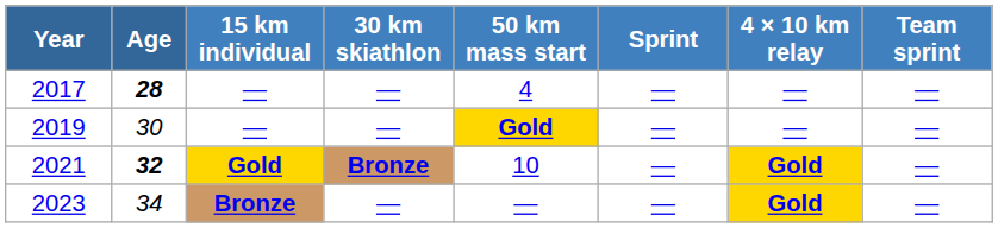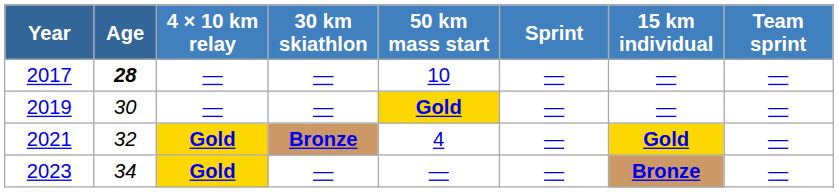 <table class="wikitable" style="font-size:95%; text-align:center; border:grey solid 1px; border-collapse:collapse; background:#ffffff;">
 <tr>
 <th style="background-color:#369; color:white; width:60px;"> Year </th>
 <th style="background-color:#369; color:white; width:40px;"> Age </th>
-<th style="background-color:#4180be; color:white; width:75px;"> 15 km <br> individual </th>
+<th style="background-color:#4180be; color:white; width:75px;"> 4 × 10 km <br> relay </th>
 <th style="background-color:#4180be; color:white; width:75px;"> 30 km <br> skiathlon </th>
 <th style="background-color:#4180be; color:white; width:75px;"> 50 km <br> mass start </th>
 <th style="background-color:#4180be; color:white; width:75px;"> Sprint </th>
-<th style="background-color:#4180be; color:white; width:75px;"> 4 × 10 km <br> relay </th>
+<th style="background-color:#4180be; color:white; width:75px;"> 15 km <br> individual </th>
 <th style="background-color:#4180be; color:white; width:75px;"> Team <br> sprint </th>
 </tr>
 <tr>
 <td><a href='#'>2017</a></td>
 <td><strong><em>28</em></strong></td>
 <td><a href='#'>—</a></td>
 <td><a href='#'>—</a></td>
-<td><a href='#'>4</a></td>
+<td><a href='#'>10</a></td>
 <td><a href='#'>—</a></td>
 <td><a href='#'>—</a></td>
 <td><a href='#'>—</a></td>
 </tr>
 <tr>
 <td><a href='#'>2019</a></td>
 <td><em>30</em></td>
 <td><a href='#'>—</a></td>
 <td><a href='#'>—</a></td>
 <td bgcolor=gold><a href='#'><strong>Gold</strong></a></td>
 <td><a href='#'>—</a></td>
 <td><a href='#'>—</a></td>
 <td><a href='#'>—</a></td>
 </tr>
 <tr>
 <td><a href='#'>2021</a></td>
-<td><strong><em>32</em></strong></td>
+<td><em>32</em></td>
+<td style="background:gold;"><a href='#'><strong>Gold</strong></a></td>
+<td bgcolor=cc9966><a href='#'><strong>Bronze</strong></a></td>
+<td><a href='#'>4</a></td>
+<td><a href='#'>—</a></td>
 <td bgcolor=gold><a href='#'><strong>Gold</strong></a></td>
-<td bgcolor=cc9966><a href='#'><strong>Bronze</strong></a></td>
-<td><a href='#'>10</a></td>
-<td><a href='#'>—</a></td>
-<td style="background:gold;"><a href='#'><strong>Gold</strong></a></td>
 <td><a href='#'>—</a></td>
 </tr>
 <tr>
 <td><a href='#'>2023</a></td>
 <td><em>34</em></td>
-<td bgcolor=cc9966><a href='#'><strong>Bronze</strong></a></td>
+<td style="background:gold;"><a href='#'><strong>Gold</strong></a></td>
 <td><a href='#'>—</a></td>
 <td><a href='#'>—</a></td>
 <td><a href='#'>—</a></td>
-<td style="background:gold;"><a href='#'><strong>Gold</strong></a></td>
+<td bgcolor=cc9966><a href='#'><strong>Bronze</strong></a></td>
 <td><a href='#'>—</a></td>
 </tr>
 </table>
